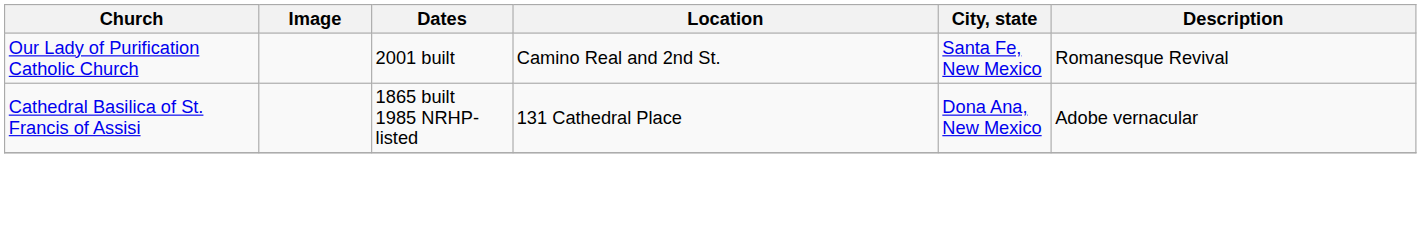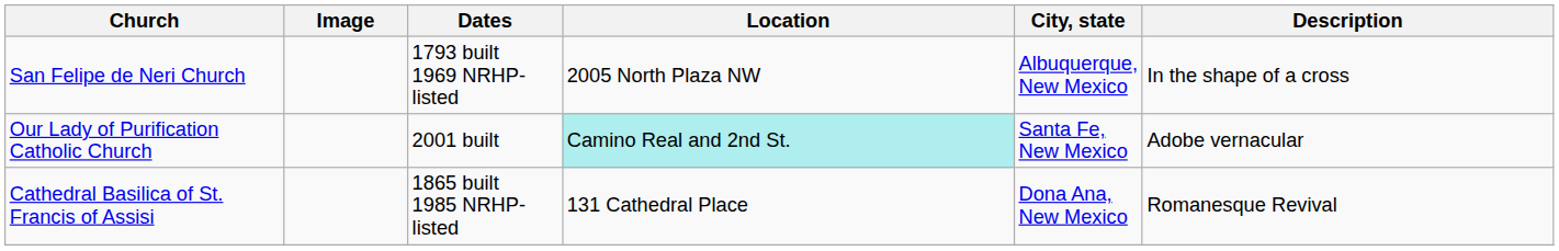 <table class="wikitable sortable" style="width:98%">
 <tr>
 <th width = 18%><strong>Church</strong></th>
 <th width = 8% class="unsortable"><strong>Image</strong></th>
 <th width = 10%><strong>Dates</strong></th>
 <th><strong>Location</strong></th>
 <th width = 8%><strong>City, state</strong></th>
 <th class="unsortable"><strong>Description</strong></th>
 </tr>
 <tr>
+<td><a href='#'>San Felipe de Neri Church</a></td>
+<td></td>
+<td>1793 built<br>1969 NRHP-listed</td>
+<td>2005 North Plaza NW</td>
+<td><a href='#'>Albuquerque, New Mexico</a></td>
+<td>In the shape of a cross</td>
+</tr>
+<tr>
 <td><a href='#'>Our Lady of Purification Catholic Church</a></td>
 <td></td>
 <td>2001 built</td>
-<td>Camino Real and 2nd St.<br><small></small></td>
+<td style="background: paleturquoise;">Camino Real and 2nd St.<br><small></small></td>
 <td><a href='#'>Santa Fe, New Mexico</a></td>
-<td>Romanesque Revival</td>
+<td>Adobe vernacular</td>
 </tr>
 <tr>
 <td><a href='#'>Cathedral Basilica of St. Francis of Assisi</a></td>
 <td></td>
 <td>1865 built<br>1985 NRHP-listed</td>
 <td>131 Cathedral Place</td>
 <td><a href='#'>Dona Ana, New Mexico</a></td>
-<td>Adobe vernacular</td>
+<td>Romanesque Revival</td>
 </tr>
 <tr>
 </tr>
 </table>
